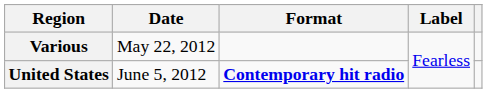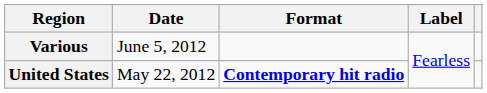 <table class="wikitable plainrowheaders">
 <tr>
 <th scope="col">Region</th>
 <th scope="col">Date</th>
 <th scope="col">Format</th>
 <th scope="col">Label</th>
 <th scope="col"></th>
 </tr>
 <tr>
 <th scope="row">Various</th>
-<td>May 22, 2012</td>
+<td>June 5, 2012</td>
 <td></td>
 <td rowspan="2"><a href='#'>Fearless</a></td>
 <td></td>
 </tr>
 <tr>
 <th scope="row">United States</th>
-<td>June 5, 2012</td>
+<td>May 22, 2012</td>
 <td><strong><a href='#'>Contemporary hit radio</a></strong></td>
 <td></td>
 </tr>
 </table>
